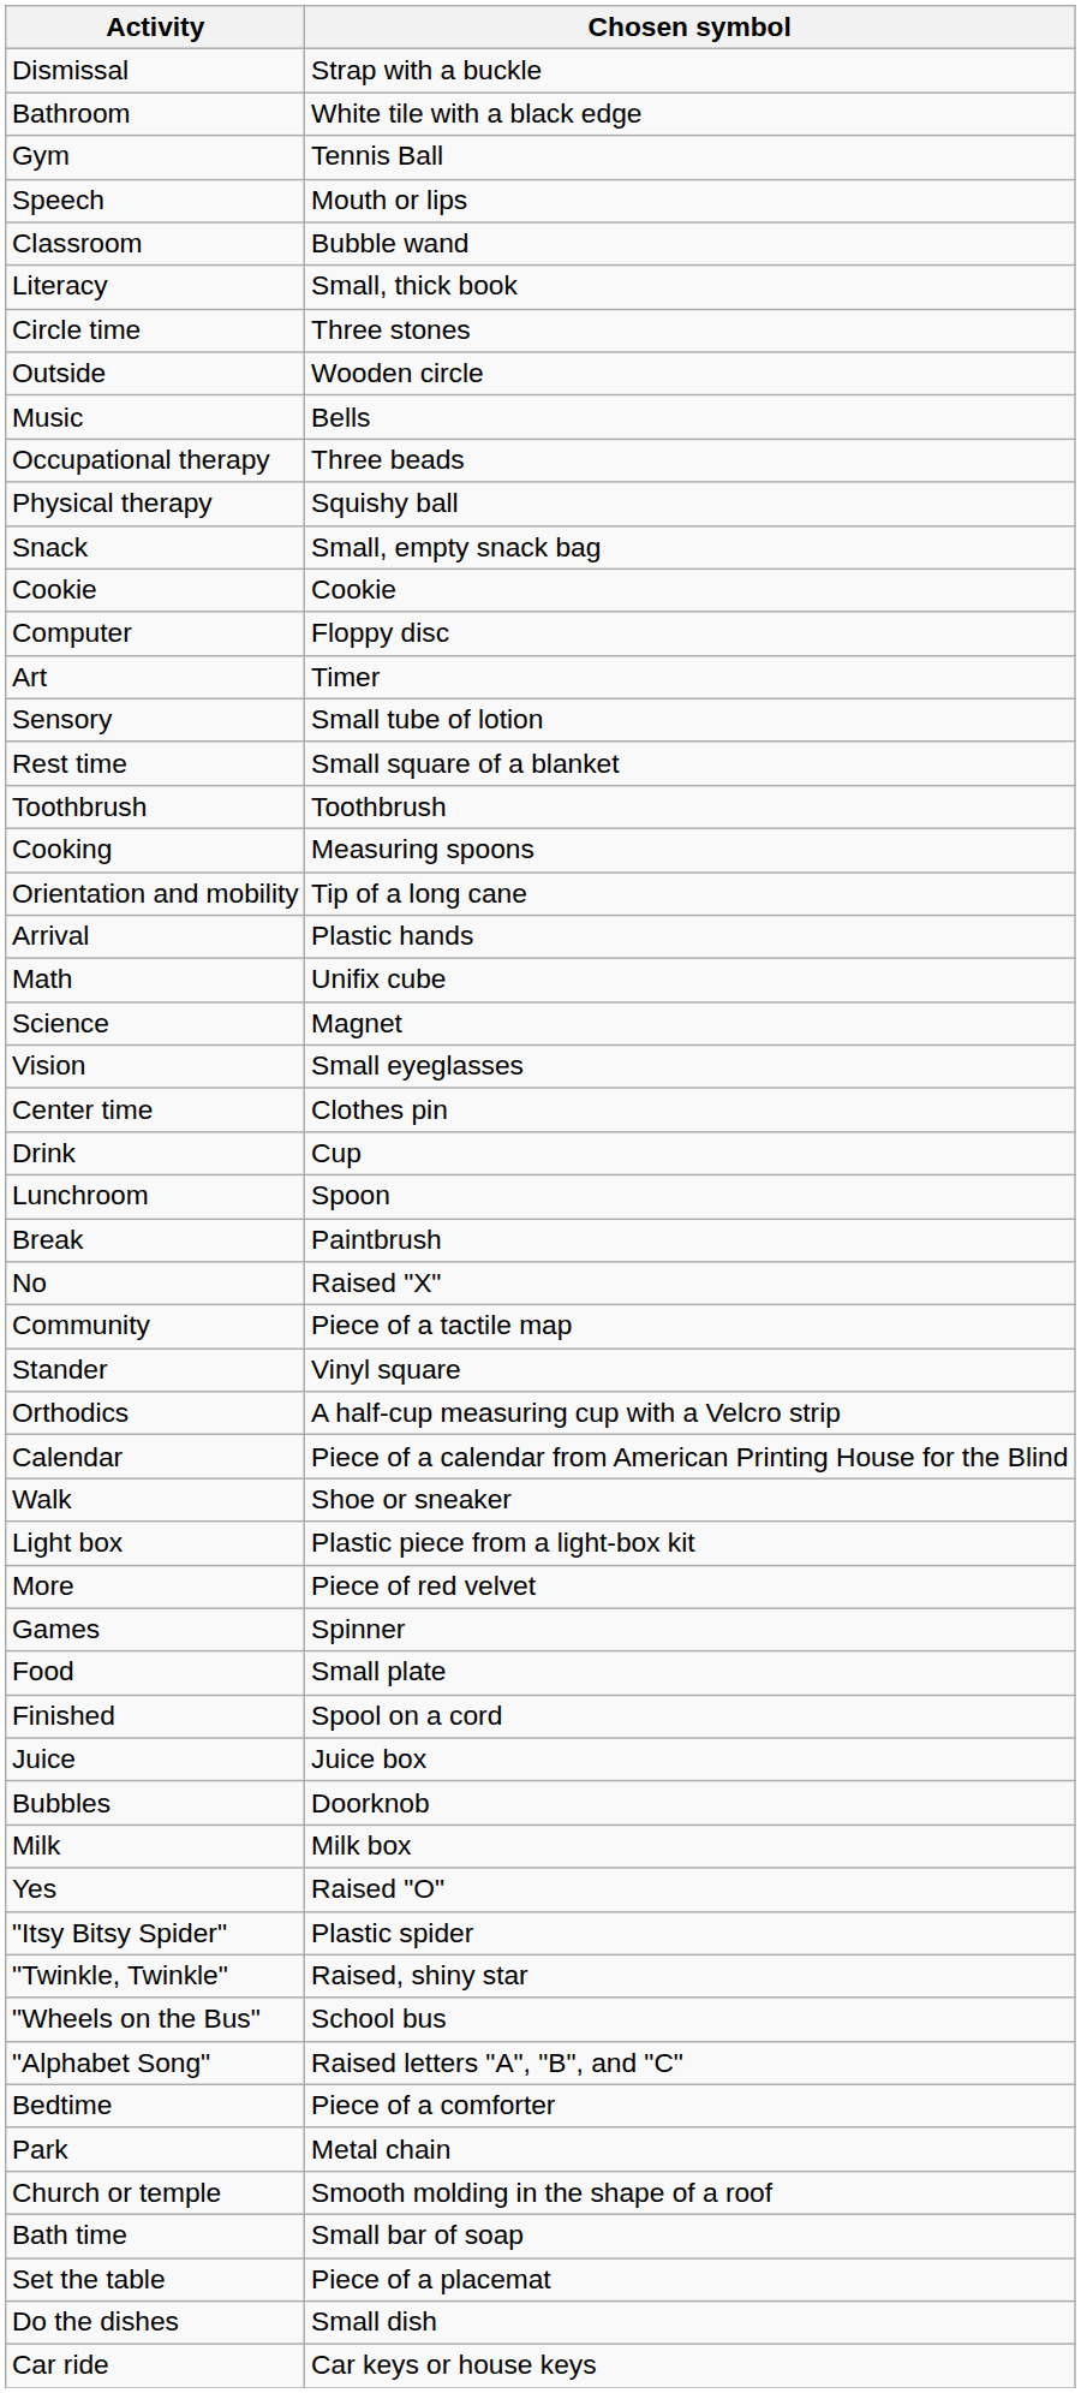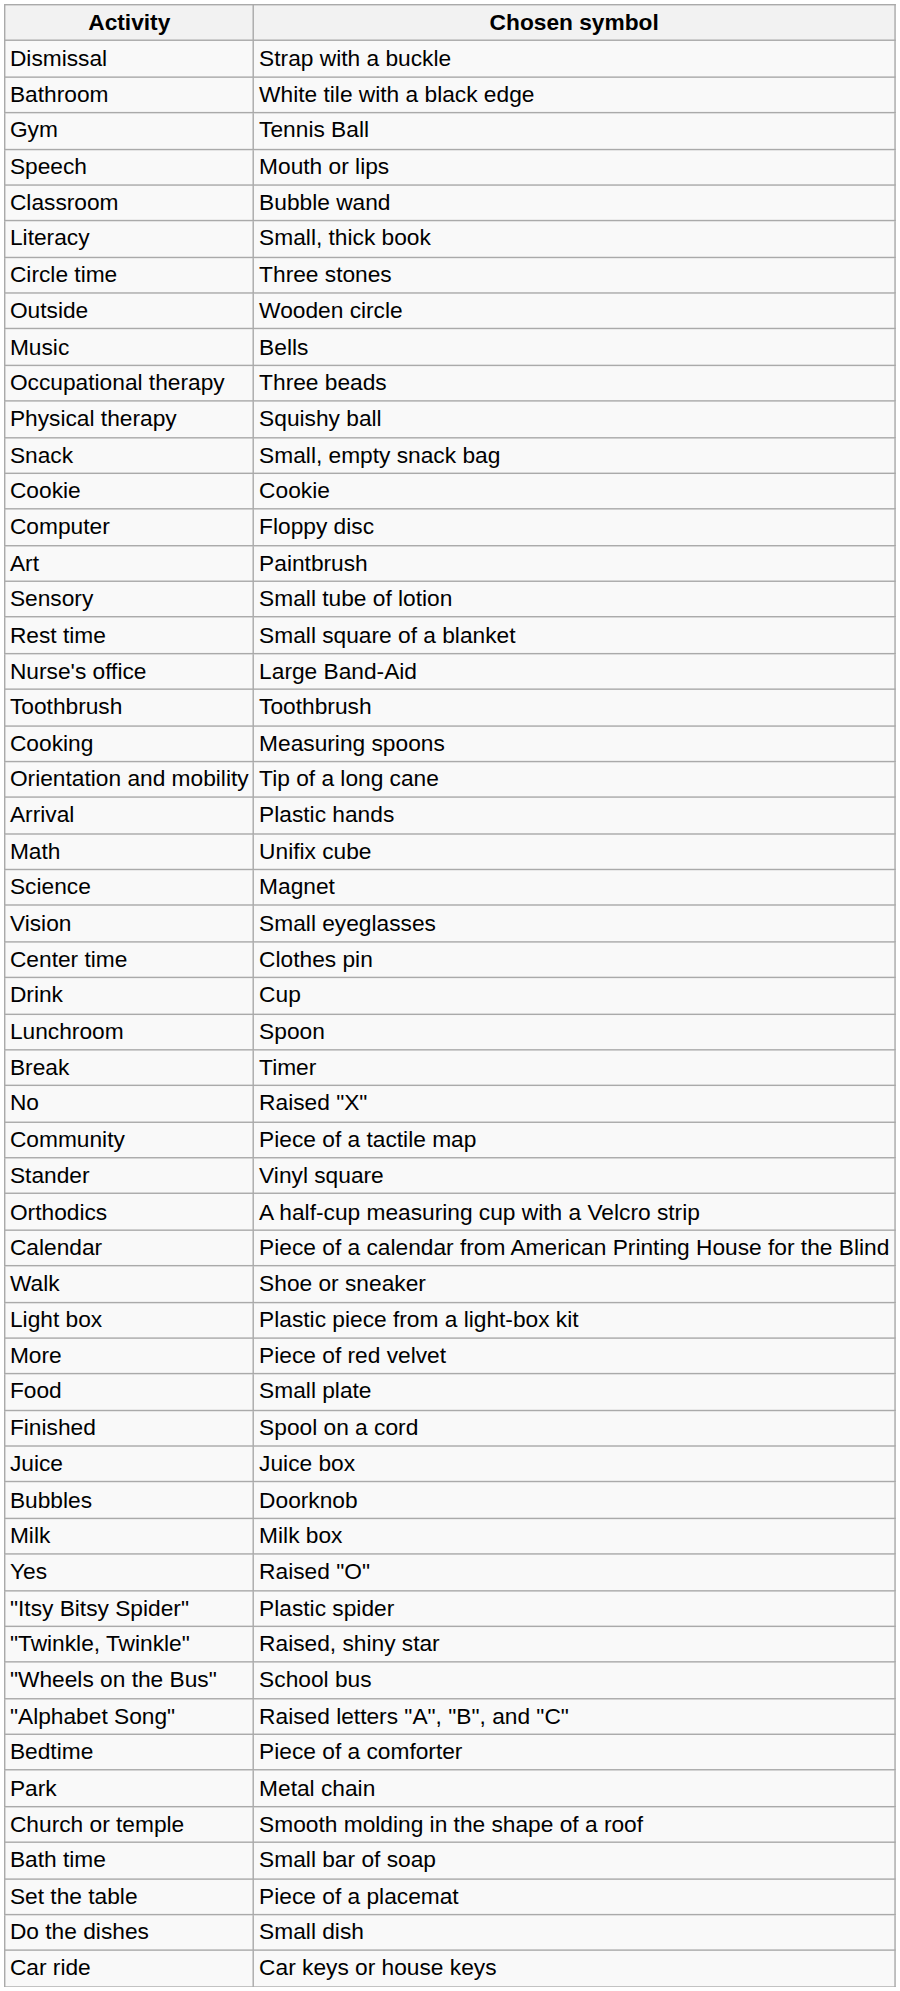 <table class="wikitable">
 <tr>
 <th>Activity</th>
 <th>Chosen symbol</th>
 </tr>
 <tr>
 <td>Dismissal</td>
 <td>Strap with a buckle</td>
 </tr>
 <tr>
 <td>Bathroom</td>
 <td>White tile with a black edge</td>
 </tr>
 <tr>
 <td>Gym</td>
 <td>Tennis Ball</td>
 </tr>
 <tr>
 <td>Speech</td>
 <td>Mouth or lips</td>
 </tr>
 <tr>
 <td>Classroom</td>
 <td>Bubble wand</td>
 </tr>
 <tr>
 <td>Literacy</td>
 <td>Small, thick book</td>
 </tr>
 <tr>
 <td>Circle time</td>
 <td>Three stones</td>
 </tr>
 <tr>
 <td>Outside</td>
 <td>Wooden circle</td>
 </tr>
 <tr>
 <td>Music</td>
 <td>Bells</td>
 </tr>
 <tr>
 <td>Occupational therapy</td>
 <td>Three beads</td>
 </tr>
 <tr>
 <td>Physical therapy</td>
 <td>Squishy ball</td>
 </tr>
 <tr>
 <td>Snack</td>
 <td>Small, empty snack bag</td>
 </tr>
 <tr>
 <td>Cookie</td>
 <td>Cookie</td>
 </tr>
 <tr>
 <td>Computer</td>
 <td>Floppy disc</td>
 </tr>
 <tr>
 <td>Art</td>
-<td>Timer</td>
+<td>Paintbrush</td>
 </tr>
 <tr>
 <td>Sensory</td>
 <td>Small tube of lotion</td>
 </tr>
 <tr>
 <td>Rest time</td>
 <td>Small square of a blanket</td>
+</tr>
+<tr>
+<td>Nurse's office</td>
+<td>Large Band-Aid</td>
 </tr>
 <tr>
 <td>Toothbrush</td>
 <td>Toothbrush</td>
 </tr>
 <tr>
 <td>Cooking</td>
 <td>Measuring spoons</td>
 </tr>
 <tr>
 <td>Orientation and mobility</td>
 <td>Tip of a long cane</td>
 </tr>
 <tr>
 <td>Arrival</td>
 <td>Plastic hands</td>
 </tr>
 <tr>
 <td>Math</td>
 <td>Unifix cube</td>
 </tr>
 <tr>
 <td>Science</td>
 <td>Magnet</td>
 </tr>
 <tr>
 <td>Vision</td>
 <td>Small eyeglasses</td>
 </tr>
 <tr>
 <td>Center time</td>
 <td>Clothes pin</td>
 </tr>
 <tr>
 <td>Drink</td>
 <td>Cup</td>
 </tr>
 <tr>
 <td>Lunchroom</td>
 <td>Spoon</td>
 </tr>
 <tr>
 <td>Break</td>
-<td>Paintbrush</td>
+<td>Timer</td>
 </tr>
 <tr>
 <td>No</td>
 <td>Raised "X"</td>
 </tr>
 <tr>
 <td>Community</td>
 <td>Piece of a tactile map</td>
 </tr>
 <tr>
 <td>Stander</td>
 <td>Vinyl square</td>
 </tr>
 <tr>
 <td>Orthodics</td>
 <td>A half-cup measuring cup with a Velcro strip</td>
 </tr>
 <tr>
 <td>Calendar</td>
 <td>Piece of a calendar from American Printing House for the Blind</td>
 </tr>
 <tr>
 <td>Walk</td>
 <td>Shoe or sneaker</td>
 </tr>
 <tr>
 <td>Light box</td>
 <td>Plastic piece from a light-box kit</td>
 </tr>
 <tr>
 <td>More</td>
 <td>Piece of red velvet</td>
-</tr>
-<tr>
-<td>Games</td>
-<td>Spinner</td>
 </tr>
 <tr>
 <td>Food</td>
 <td>Small plate</td>
 </tr>
 <tr>
 <td>Finished</td>
 <td>Spool on a cord</td>
 </tr>
 <tr>
 <td>Juice</td>
 <td>Juice box</td>
 </tr>
 <tr>
 <td>Bubbles</td>
 <td>Doorknob</td>
 </tr>
 <tr>
 <td>Milk</td>
 <td>Milk box</td>
 </tr>
 <tr>
 <td>Yes</td>
 <td>Raised "O"</td>
 </tr>
 <tr>
 <td>"Itsy Bitsy Spider"</td>
 <td>Plastic spider</td>
 </tr>
 <tr>
 <td>"Twinkle, Twinkle"</td>
 <td>Raised, shiny star</td>
 </tr>
 <tr>
 <td>"Wheels on the Bus"</td>
 <td>School bus</td>
 </tr>
 <tr>
 <td>"Alphabet Song"</td>
 <td>Raised letters "A", "B", and "C"</td>
 </tr>
 <tr>
 <td>Bedtime</td>
 <td>Piece of a comforter</td>
 </tr>
 <tr>
 <td>Park</td>
 <td>Metal chain</td>
 </tr>
 <tr>
 <td>Church or temple</td>
 <td>Smooth molding in the shape of a roof</td>
 </tr>
 <tr>
 <td>Bath time</td>
 <td>Small bar of soap</td>
 </tr>
 <tr>
 <td>Set the table</td>
 <td>Piece of a placemat</td>
 </tr>
 <tr>
 <td>Do the dishes</td>
 <td>Small dish</td>
 </tr>
 <tr>
 <td>Car ride</td>
 <td>Car keys or house keys</td>
 </tr>
 </table>
